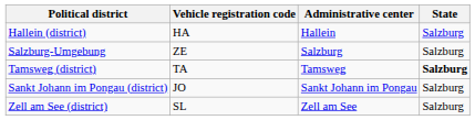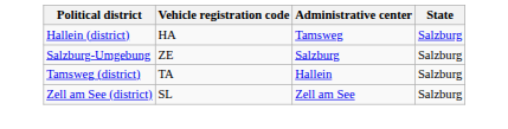 <table class="wikitable sortable" style="margin:1em auto;">
 <tr>
 <th>Political district</th>
 <th>Vehicle registration code</th>
 <th>Administrative center</th>
 <th>State</th>
 </tr>
 <tr>
 <td><a href='#'>Hallein (district)</a></td>
 <td>HA</td>
-<td><a href='#'>Hallein</a></td>
+<td><a href='#'>Tamsweg</a></td>
 <td><a href='#'>Salzburg</a></td>
 </tr>
 <tr>
 <td><a href='#'>Salzburg-Umgebung</a></td>
 <td>ZE</td>
 <td><a href='#'>Salzburg</a></td>
 <td>Salzburg</td>
 </tr>
 <tr>
 <td><a href='#'>Tamsweg (district)</a></td>
 <td>TA</td>
-<td><a href='#'>Tamsweg</a></td>
-<td><strong>Salzburg</strong></td>
-</tr>
-<tr>
-<td><a href='#'>Sankt Johann im Pongau (district)</a></td>
-<td>JO</td>
-<td><a href='#'>Sankt Johann im Pongau</a></td>
+<td><a href='#'>Hallein</a></td>
 <td>Salzburg</td>
 </tr>
 <tr>
 <td><a href='#'>Zell am See (district)</a></td>
 <td>SL</td>
 <td><a href='#'>Zell am See</a></td>
 <td>Salzburg</td>
 </tr>
 </table>
